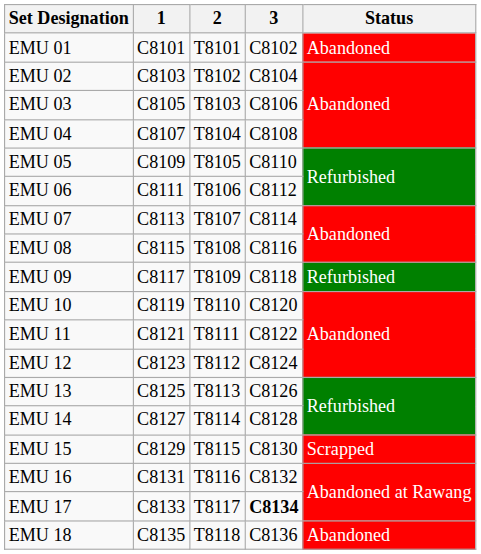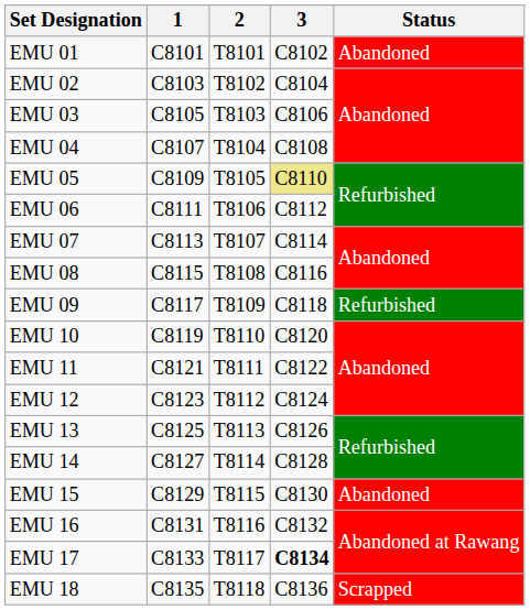 <table class="wikitable collapsible innercollapse">
 <tr>
 <th>Set Designation</th>
 <th>1</th>
 <th>2</th>
 <th>3</th>
 <th>Status</th>
 </tr>
 <tr>
 <td>EMU 01</td>
 <td>C8101</td>
 <td>T8101</td>
 <td>C8102</td>
 <td style="background: red; color: white">Abandoned</td>
 </tr>
 <tr>
 <td>EMU 02</td>
 <td>C8103</td>
 <td>T8102</td>
 <td>C8104</td>
 <td rowspan="3" style="background: red; color: white">Abandoned</td>
 </tr>
 <tr>
 <td>EMU 03</td>
 <td>C8105</td>
 <td>T8103</td>
 <td>C8106</td>
 </tr>
 <tr>
 <td>EMU 04</td>
 <td>C8107</td>
 <td>T8104</td>
 <td>C8108</td>
 </tr>
 <tr>
 <td>EMU 05</td>
 <td>C8109</td>
 <td>T8105</td>
-<td>C8110</td>
+<td style="background: khaki;">C8110</td>
 <td rowspan="2" style="background: green; color: white">Refurbished</td>
 </tr>
 <tr>
 <td>EMU 06</td>
 <td>C8111</td>
 <td>T8106</td>
 <td>C8112</td>
 </tr>
 <tr>
 <td>EMU 07</td>
 <td>C8113</td>
 <td>T8107</td>
 <td>C8114</td>
 <td rowspan="2" style="background: red; color: white">Abandoned</td>
 </tr>
 <tr>
 <td>EMU 08</td>
 <td>C8115</td>
 <td>T8108</td>
 <td>C8116</td>
 </tr>
 <tr>
 <td>EMU 09</td>
 <td>C8117</td>
 <td>T8109</td>
 <td>C8118</td>
 <td style="background: green; color: white">Refurbished</td>
 </tr>
 <tr>
 <td>EMU 10</td>
 <td>C8119</td>
 <td>T8110</td>
 <td>C8120</td>
 <td rowspan="3" style="background: red; color: white">Abandoned</td>
 </tr>
 <tr>
 <td>EMU 11</td>
 <td>C8121</td>
 <td>T8111</td>
 <td>C8122</td>
 </tr>
 <tr>
 <td>EMU 12</td>
 <td>C8123</td>
 <td>T8112</td>
 <td>C8124</td>
 </tr>
 <tr>
 <td>EMU 13</td>
 <td>C8125</td>
 <td>T8113</td>
 <td>C8126</td>
 <td rowspan="2" style="background: green; color: white">Refurbished</td>
 </tr>
 <tr>
 <td>EMU 14</td>
 <td>C8127</td>
 <td>T8114</td>
 <td>C8128</td>
 </tr>
 <tr>
 <td>EMU 15</td>
 <td>C8129</td>
 <td>T8115</td>
 <td>C8130</td>
-<td style="background: red; color: white">Scrapped</td>
+<td style="background: red; color: white">Abandoned</td>
 </tr>
 <tr>
 <td>EMU 16</td>
 <td>C8131</td>
 <td>T8116</td>
 <td>C8132</td>
 <td rowspan="2" style="background: red; color: white">Abandoned at Rawang</td>
 </tr>
 <tr>
 <td>EMU 17</td>
 <td>C8133</td>
 <td>T8117</td>
 <td><strong>C8134</strong></td>
 </tr>
 <tr>
 <td>EMU 18</td>
 <td>C8135</td>
 <td>T8118</td>
 <td>C8136</td>
-<td style="background: red; color: white">Abandoned</td>
+<td style="background: red; color: white">Scrapped</td>
 </tr>
 </table>
